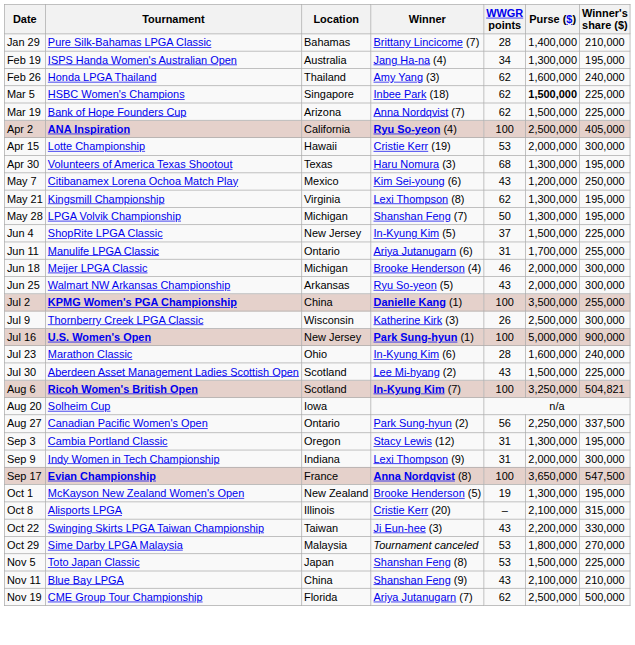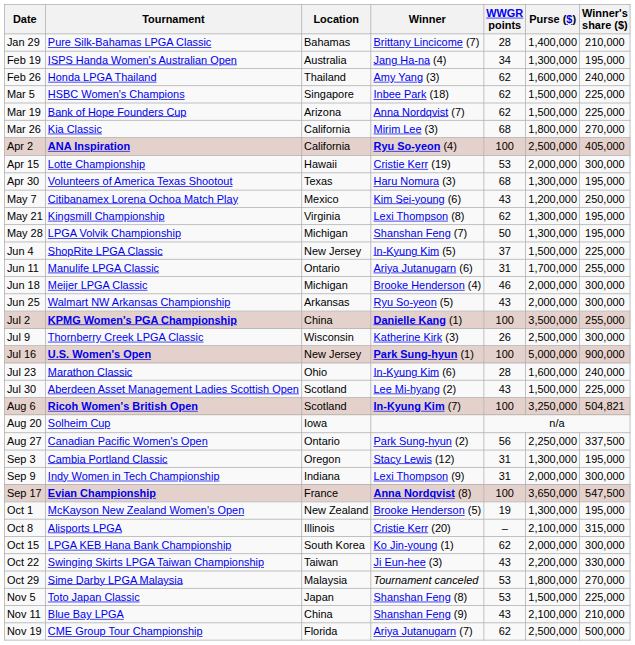 <table class="wikitable sortable" style="font-size:95%;">
 <tr>
 <th>Date</th>
 <th>Tournament</th>
 <th>Location</th>
 <th>Winner</th>
 <th><a href='#'>WWGR</a><br>points</th>
 <th>Purse (<a href='#'>$</a>)</th>
 <th>Winner's<br>share ($)</th>
 </tr>
 <tr>
 <td>Jan 29</td>
 <td><a href='#'>Pure Silk-Bahamas LPGA Classic</a></td>
 <td>Bahamas</td>
 <td> <a href='#'>Brittany Lincicome</a> (7)</td>
 <td align=center>28</td>
 <td align=center>1,400,000</td>
 <td align=center>210,000</td>
 </tr>
 <tr>
 <td>Feb 19</td>
 <td><a href='#'>ISPS Handa Women's Australian Open</a></td>
 <td>Australia</td>
 <td> <a href='#'>Jang Ha-na</a> (4)</td>
 <td align=center>34</td>
 <td align=center>1,300,000</td>
 <td align=center>195,000</td>
 </tr>
 <tr>
 <td>Feb 26</td>
 <td><a href='#'>Honda LPGA Thailand</a></td>
 <td>Thailand</td>
 <td> <a href='#'>Amy Yang</a> (3)</td>
 <td align=center>62</td>
 <td align=center>1,600,000</td>
 <td align=center>240,000</td>
 </tr>
 <tr>
 <td>Mar 5</td>
 <td><a href='#'>HSBC Women's Champions</a></td>
 <td>Singapore</td>
 <td> <a href='#'>Inbee Park</a> (18)</td>
 <td align=center>62</td>
-<td align=center><strong>1,500,000</strong></td>
+<td align=center>1,500,000</td>
 <td align=center>225,000</td>
 </tr>
 <tr>
 <td>Mar 19</td>
 <td><a href='#'>Bank of Hope Founders Cup</a></td>
 <td>Arizona</td>
 <td> <a href='#'>Anna Nordqvist</a> (7)</td>
 <td align=center>62</td>
 <td align=center>1,500,000</td>
 <td align=center>225,000</td>
+</tr>
+<tr>
+<td>Mar 26</td>
+<td><a href='#'>Kia Classic</a></td>
+<td>California</td>
+<td> <a href='#'>Mirim Lee</a> (3)</td>
+<td align=center>68</td>
+<td align=center>1,800,000</td>
+<td align=center>270,000</td>
 </tr>
 <tr style="background:#e5d1cb;">
 <td>Apr 2</td>
 <td><strong><a href='#'>ANA Inspiration</a></strong></td>
 <td>California</td>
 <td> <strong><a href='#'>Ryu So-yeon</a></strong> (4)</td>
 <td align=center>100</td>
 <td align=center>2,500,000</td>
 <td align=center>405,000</td>
 </tr>
 <tr>
 <td>Apr 15</td>
 <td><a href='#'>Lotte Championship</a></td>
 <td>Hawaii</td>
 <td> <a href='#'>Cristie Kerr</a> (19)</td>
 <td align=center>53</td>
 <td align=center>2,000,000</td>
 <td align=center>300,000</td>
 </tr>
 <tr>
 <td>Apr 30</td>
 <td><a href='#'>Volunteers of America Texas Shootout</a></td>
 <td>Texas</td>
 <td> <a href='#'>Haru Nomura</a> (3)</td>
 <td align=center>68</td>
 <td align=center>1,300,000</td>
 <td align=center>195,000</td>
 </tr>
 <tr>
 <td>May 7</td>
 <td><a href='#'>Citibanamex Lorena Ochoa Match Play</a></td>
 <td>Mexico</td>
 <td> <a href='#'>Kim Sei-young</a> (6)</td>
 <td align=center>43</td>
 <td align=center>1,200,000</td>
 <td align=center>250,000</td>
 </tr>
 <tr>
 <td>May 21</td>
 <td><a href='#'>Kingsmill Championship</a></td>
 <td>Virginia</td>
 <td> <a href='#'>Lexi Thompson</a> (8)</td>
 <td align=center>62</td>
 <td align=center>1,300,000</td>
 <td align=center>195,000</td>
 </tr>
 <tr>
 <td>May 28</td>
 <td><a href='#'>LPGA Volvik Championship</a></td>
 <td>Michigan</td>
 <td> <a href='#'>Shanshan Feng</a> (7)</td>
 <td align=center>50</td>
 <td align=center>1,300,000</td>
 <td align=center>195,000</td>
 </tr>
 <tr>
 <td>Jun 4</td>
 <td><a href='#'>ShopRite LPGA Classic</a></td>
 <td>New Jersey</td>
 <td> <a href='#'>In-Kyung Kim</a> (5)</td>
 <td align=center>37</td>
 <td align=center>1,500,000</td>
 <td align=center>225,000</td>
 </tr>
 <tr>
 <td>Jun 11</td>
 <td><a href='#'>Manulife LPGA Classic</a></td>
 <td>Ontario</td>
 <td> <a href='#'>Ariya Jutanugarn</a> (6)</td>
 <td align=center>31</td>
 <td align=center>1,700,000</td>
 <td align=center>255,000</td>
 </tr>
 <tr>
 <td>Jun 18</td>
 <td><a href='#'>Meijer LPGA Classic</a></td>
 <td>Michigan</td>
 <td> <a href='#'>Brooke Henderson</a> (4)</td>
 <td align=center>46</td>
 <td align=center>2,000,000</td>
 <td align=center>300,000</td>
 </tr>
 <tr>
 <td>Jun 25</td>
 <td><a href='#'>Walmart NW Arkansas Championship</a></td>
 <td>Arkansas</td>
 <td> <a href='#'>Ryu So-yeon</a> (5)</td>
 <td align=center>43</td>
 <td align=center>2,000,000</td>
 <td align=center>300,000</td>
 </tr>
 <tr style="background:#e5d1cb;">
 <td>Jul 2</td>
 <td><strong><a href='#'>KPMG Women's PGA Championship</a></strong></td>
 <td>China</td>
 <td> <strong><a href='#'>Danielle Kang</a></strong> (1)</td>
 <td align=center>100</td>
 <td align=center>3,500,000</td>
 <td align=center>255,000</td>
 </tr>
 <tr>
 <td>Jul 9</td>
 <td><a href='#'>Thornberry Creek LPGA Classic</a></td>
 <td>Wisconsin</td>
 <td> <a href='#'>Katherine Kirk</a> (3)</td>
 <td align=center>26</td>
 <td align=center>2,500,000</td>
 <td align=center>300,000</td>
 </tr>
 <tr style="background:#e5d1cb;">
 <td>Jul 16</td>
 <td><strong><a href='#'>U.S. Women's Open</a></strong></td>
 <td>New Jersey</td>
 <td> <strong><a href='#'>Park Sung-hyun</a></strong> (1)</td>
 <td align=center>100</td>
 <td align=center>5,000,000</td>
 <td align=center>900,000</td>
 </tr>
 <tr>
 <td>Jul 23</td>
 <td><a href='#'>Marathon Classic</a></td>
 <td>Ohio</td>
 <td> <a href='#'>In-Kyung Kim</a> (6)</td>
 <td align=center>28</td>
 <td align=center>1,600,000</td>
 <td align=center>240,000</td>
 </tr>
 <tr>
 <td>Jul 30</td>
 <td><a href='#'>Aberdeen Asset Management Ladies Scottish Open</a></td>
 <td>Scotland</td>
 <td> <a href='#'>Lee Mi-hyang</a> (2)</td>
 <td align=center>43</td>
 <td align=center>1,500,000</td>
 <td align=center>225,000</td>
 </tr>
 <tr style="background:#e5d1cb;">
 <td>Aug 6</td>
 <td><strong><a href='#'>Ricoh Women's British Open</a></strong></td>
 <td>Scotland</td>
 <td> <strong><a href='#'>In-Kyung Kim</a></strong> (7)</td>
 <td align=center>100</td>
 <td align=center>3,250,000</td>
 <td align=center>504,821</td>
 </tr>
 <tr>
 <td>Aug 20</td>
 <td><a href='#'>Solheim Cup</a></td>
 <td>Iowa</td>
 <td></td>
 <td align=center colspan=3>n/a</td>
 </tr>
 <tr>
 <td>Aug 27</td>
 <td><a href='#'>Canadian Pacific Women's Open</a></td>
 <td>Ontario</td>
 <td> <a href='#'>Park Sung-hyun</a> (2)</td>
 <td align=center>56</td>
 <td align=center>2,250,000</td>
 <td align=center>337,500</td>
 </tr>
 <tr>
 <td>Sep 3</td>
 <td><a href='#'>Cambia Portland Classic</a></td>
 <td>Oregon</td>
 <td> <a href='#'>Stacy Lewis</a> (12)</td>
 <td align=center>31</td>
 <td align=center>1,300,000</td>
 <td align=center>195,000</td>
 </tr>
 <tr>
 <td>Sep 9</td>
 <td><a href='#'>Indy Women in Tech Championship</a></td>
 <td>Indiana</td>
 <td> <a href='#'>Lexi Thompson</a> (9)</td>
 <td align=center>31</td>
 <td align=center>2,000,000</td>
 <td align=center>300,000</td>
 </tr>
 <tr style="background:#e5d1cb;">
 <td>Sep 17</td>
 <td><strong><a href='#'>Evian Championship</a></strong></td>
 <td>France</td>
 <td> <strong><a href='#'>Anna Nordqvist</a></strong> (8)</td>
 <td align=center>100</td>
 <td align=center>3,650,000</td>
 <td align=center>547,500</td>
 </tr>
 <tr>
 <td>Oct 1</td>
 <td><a href='#'>McKayson New Zealand Women's Open</a></td>
 <td>New Zealand</td>
 <td> <a href='#'>Brooke Henderson</a> (5)</td>
 <td align=center>19</td>
 <td align=center>1,300,000</td>
 <td align=center>195,000</td>
 </tr>
 <tr>
 <td>Oct 8</td>
 <td><a href='#'>Alisports LPGA</a></td>
 <td>Illinois</td>
 <td> <a href='#'>Cristie Kerr</a> (20)</td>
 <td align=center>–</td>
 <td align=center>2,100,000</td>
 <td align=center>315,000</td>
 </tr>
 <tr>
+<td>Oct 15</td>
+<td><a href='#'>LPGA KEB Hana Bank Championship</a></td>
+<td>South Korea</td>
+<td> <a href='#'>Ko Jin-young</a> (1)</td>
+<td align=center>62</td>
+<td align=center>2,000,000</td>
+<td align=center>300,000</td>
+</tr>
+<tr>
 <td>Oct 22</td>
 <td><a href='#'>Swinging Skirts LPGA Taiwan Championship</a></td>
 <td>Taiwan</td>
 <td> <a href='#'>Ji Eun-hee</a> (3)</td>
 <td align=center>43</td>
 <td align=center>2,200,000</td>
 <td align=center>330,000</td>
 </tr>
 <tr>
 <td>Oct 29</td>
 <td><a href='#'>Sime Darby LPGA Malaysia</a></td>
 <td>Malaysia</td>
 <td><em>Tournament canceled</em></td>
 <td align=center>53</td>
 <td align=center>1,800,000</td>
 <td align=center>270,000</td>
 </tr>
 <tr>
 <td>Nov 5</td>
 <td><a href='#'>Toto Japan Classic</a></td>
 <td>Japan</td>
 <td> <a href='#'>Shanshan Feng</a> (8)</td>
 <td align=center>53</td>
 <td align=center>1,500,000</td>
 <td align=center>225,000</td>
 </tr>
 <tr>
 <td>Nov 11</td>
 <td><a href='#'>Blue Bay LPGA</a></td>
 <td>China</td>
 <td> <a href='#'>Shanshan Feng</a> (9)</td>
 <td align=center>43</td>
 <td align=center>2,100,000</td>
 <td align=center>210,000</td>
 </tr>
 <tr>
 <td>Nov 19</td>
 <td><a href='#'>CME Group Tour Championship</a></td>
 <td>Florida</td>
 <td> <a href='#'>Ariya Jutanugarn</a> (7)</td>
 <td align=center>62</td>
 <td align=center>2,500,000</td>
 <td align=center>500,000</td>
 </tr>
 </table>
